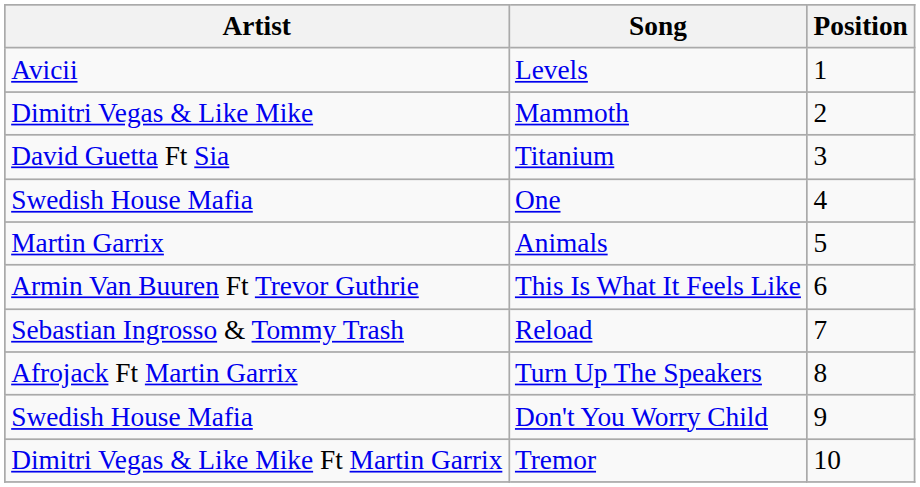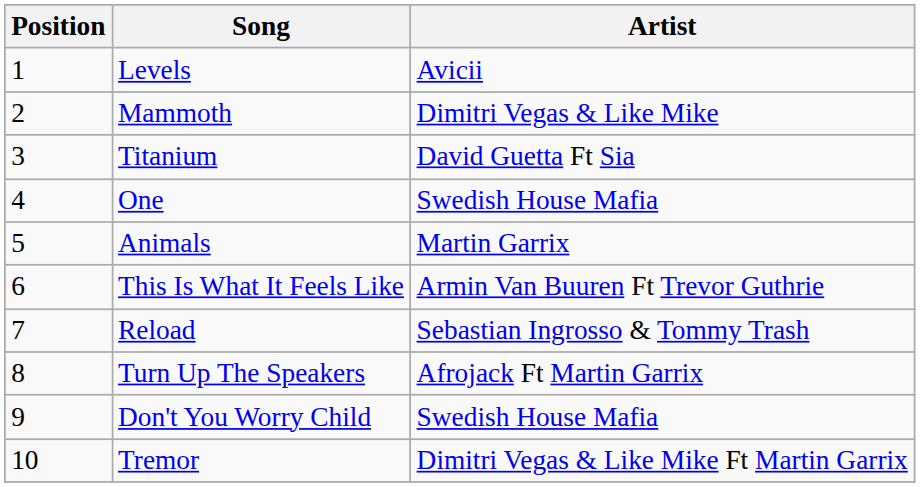 <table class="wikitable sortable mw-collapsible mw-collapsed">
 <tr>
+<th>Position</th>
+<th>Song</th>
 <th>Artist</th>
-<th>Song</th>
-<th>Position</th>
 </tr>
 <tr>
+<td>1</td>
+<td><a href='#'>Levels</a></td>
 <td><a href='#'>Avicii</a></td>
-<td><a href='#'>Levels</a></td>
-<td>1</td>
 </tr>
 <tr>
+<td>2</td>
+<td><a href='#'>Mammoth</a></td>
 <td><a href='#'>Dimitri Vegas & Like Mike</a></td>
-<td><a href='#'>Mammoth</a></td>
-<td>2</td>
 </tr>
 <tr>
+<td>3</td>
+<td><a href='#'>Titanium</a></td>
 <td><a href='#'>David Guetta</a> Ft <a href='#'>Sia</a></td>
-<td><a href='#'>Titanium</a></td>
-<td>3</td>
 </tr>
 <tr>
+<td>4</td>
+<td><a href='#'>One</a></td>
 <td><a href='#'>Swedish House Mafia</a></td>
-<td><a href='#'>One</a></td>
-<td>4</td>
 </tr>
 <tr>
+<td>5</td>
+<td><a href='#'>Animals</a></td>
 <td><a href='#'>Martin Garrix</a></td>
-<td><a href='#'>Animals</a></td>
-<td>5</td>
 </tr>
 <tr>
+<td>6</td>
+<td><a href='#'>This Is What It Feels Like</a></td>
 <td><a href='#'>Armin Van Buuren</a> Ft <a href='#'>Trevor Guthrie</a></td>
-<td><a href='#'>This Is What It Feels Like</a></td>
-<td>6</td>
 </tr>
 <tr>
+<td>7</td>
+<td><a href='#'>Reload</a></td>
 <td><a href='#'>Sebastian Ingrosso</a> & <a href='#'>Tommy Trash</a></td>
-<td><a href='#'>Reload</a></td>
-<td>7</td>
 </tr>
 <tr>
+<td>8</td>
+<td><a href='#'>Turn Up The Speakers</a></td>
 <td><a href='#'>Afrojack</a> Ft <a href='#'>Martin Garrix</a></td>
-<td><a href='#'>Turn Up The Speakers</a></td>
-<td>8</td>
 </tr>
 <tr>
+<td>9</td>
+<td><a href='#'>Don't You Worry Child</a></td>
 <td><a href='#'>Swedish House Mafia</a></td>
-<td><a href='#'>Don't You Worry Child</a></td>
-<td>9</td>
 </tr>
 <tr>
+<td>10</td>
+<td><a href='#'>Tremor</a></td>
 <td><a href='#'>Dimitri Vegas & Like Mike</a> Ft <a href='#'>Martin Garrix</a></td>
-<td><a href='#'>Tremor</a></td>
-<td>10</td>
 </tr>
 </table>
